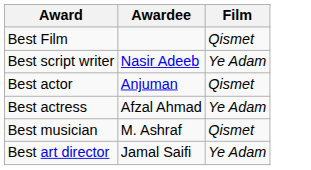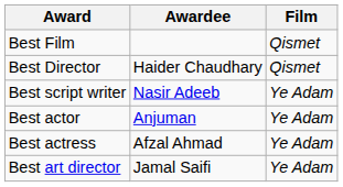 <table class="wikitable">
 <tr>
 <th>Award</th>
 <th>Awardee</th>
 <th>Film</th>
 </tr>
 <tr>
 <td>Best Film</td>
 <td></td>
 <td><em>Qismet</em></td>
 </tr>
 <tr>
+<td>Best Director</td>
+<td>Haider Chaudhary</td>
+<td><em>Qismet</em></td>
+</tr>
+<tr>
 <td>Best script writer</td>
 <td><a href='#'>Nasir Adeeb</a></td>
 <td><em>Ye Adam</em></td>
 </tr>
 <tr>
 <td>Best actor</td>
 <td><a href='#'>Anjuman</a></td>
-<td><em>Qismet</em></td>
+<td><em>Ye Adam</em></td>
 </tr>
 <tr>
 <td>Best actress</td>
 <td>Afzal Ahmad</td>
 <td><em>Ye Adam</em></td>
 </tr>
 <tr>
-<td>Best musician</td>
-<td>M. Ashraf</td>
-<td><em>Qismet</em></td>
-</tr>
-<tr>
 <td>Best <a href='#'>art director</a></td>
 <td>Jamal Saifi</td>
 <td><em>Ye Adam</em></td>
 </tr>
 </table>
